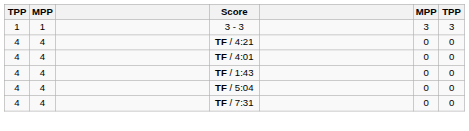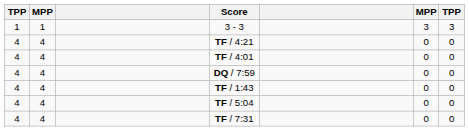 <table class="wikitable" style="text-align: center;" |>
 <tr>
 <th width="35">TPP</th>
 <th width="35">MPP</th>
 <th width="250"></th>
 <th width="75">Score</th>
 <th width="250"></th>
 <th width="35">MPP</th>
 <th width="35">TPP</th>
 </tr>
 <tr>
 <td>1</td>
 <td>1</td>
 <td style="text-align:left;"><strong></strong></td>
 <td>3 - 3</td>
 <td style="text-align:left;"></td>
 <td>3</td>
 <td>3</td>
 </tr>
 <tr>
 <td>4</td>
 <td>4</td>
 <td style="text-align:left;"></td>
 <td><strong>TF</strong> / 4:21</td>
 <td style="text-align:left;"><strong></strong></td>
 <td>0</td>
 <td>0</td>
 </tr>
 <tr>
 <td>4</td>
 <td>4</td>
 <td style="text-align:left;"></td>
 <td><strong>TF</strong> / 4:01</td>
 <td style="text-align:left;"><strong></strong></td>
 <td>0</td>
 <td>0</td>
 </tr>
 <tr>
 <td>4</td>
 <td>4</td>
 <td style="text-align:left;"></td>
+<td><strong>DQ</strong> / 7:59</td>
+<td style="text-align:left;"><strong></strong></td>
+<td>0</td>
+<td>0</td>
+</tr>
+<tr>
+<td>4</td>
+<td>4</td>
+<td style="text-align:left;"></td>
 <td><strong>TF</strong> / 1:43</td>
 <td style="text-align:left;"><strong></strong></td>
 <td>0</td>
 <td>0</td>
 </tr>
 <tr>
 <td>4</td>
 <td>4</td>
 <td style="text-align:left;"></td>
 <td><strong>TF</strong> / 5:04</td>
 <td style="text-align:left;"><strong></strong></td>
 <td>0</td>
 <td>0</td>
 </tr>
 <tr>
 <td>4</td>
 <td>4</td>
 <td style="text-align:left;"></td>
 <td><strong>TF</strong> / 7:31</td>
 <td style="text-align:left;"><strong></strong></td>
 <td>0</td>
 <td>0</td>
 </tr>
 </table>
